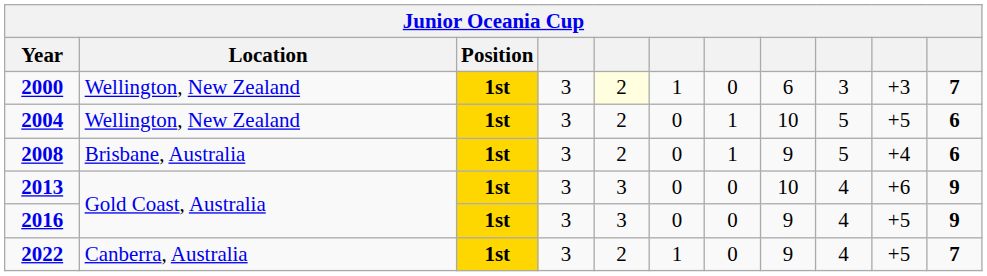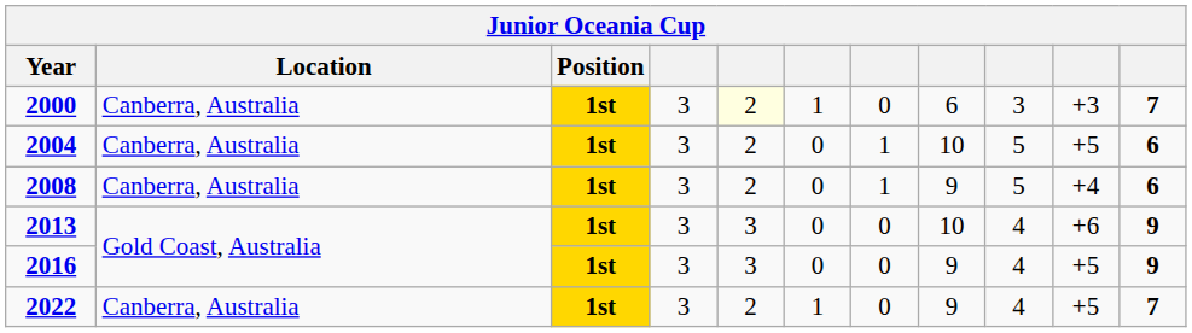 <table class="wikitable" style="text-align: center;">
 <tr>
 <th colspan=11><strong><a href='#'>Junior Oceania Cup</a></strong></th>
 </tr>
 <tr>
 <th style="width: 50px;">Year</th>
 <th style="width: 280px;">Location</th>
 <th style="width: 50px;">Position</th>
 <th style="width: 35px;"></th>
 <th style="width: 35px;"></th>
 <th style="width: 35px;"></th>
 <th style="width: 35px;"></th>
 <th style="width: 35px;"></th>
 <th style="width: 35px;"></th>
 <th style="width: 35px;"></th>
 <th style="width: 35px;"></th>
 </tr>
 <tr>
 <td><strong><a href='#'>2000</a></strong></td>
-<td style="text-align: left;"> <a href='#'>Wellington</a>, <a href='#'>New Zealand</a></td>
+<td style="text-align: left;"> <a href='#'>Canberra</a>, <a href='#'>Australia</a></td>
 <td style="background-color: gold"><strong>1st</strong></td>
 <td>3</td>
 <td style="background: lightyellow;">2</td>
 <td>1</td>
 <td>0</td>
 <td>6</td>
 <td>3</td>
 <td>+3</td>
 <td><strong>7</strong></td>
 </tr>
 <tr>
 <td><strong><a href='#'>2004</a></strong></td>
-<td style="text-align: left;"> <a href='#'>Wellington</a>, <a href='#'>New Zealand</a></td>
+<td style="text-align: left;"> <a href='#'>Canberra</a>, <a href='#'>Australia</a></td>
 <td style="background-color: gold"><strong>1st</strong></td>
 <td>3</td>
 <td>2</td>
 <td>0</td>
 <td>1</td>
 <td>10</td>
 <td>5</td>
 <td>+5</td>
 <td><strong>6</strong></td>
 </tr>
 <tr>
 <td><strong><a href='#'>2008</a></strong></td>
-<td style="text-align: left;"> <a href='#'>Brisbane</a>, <a href='#'>Australia</a></td>
+<td style="text-align: left;"> <a href='#'>Canberra</a>, <a href='#'>Australia</a></td>
 <td style="background-color: gold"><strong>1st</strong></td>
 <td>3</td>
 <td>2</td>
 <td>0</td>
 <td>1</td>
 <td>9</td>
 <td>5</td>
 <td>+4</td>
 <td><strong>6</strong></td>
 </tr>
 <tr>
 <td><strong><a href='#'>2013</a></strong></td>
 <td rowspan=2; style="text-align: left;"> <a href='#'>Gold Coast</a>, <a href='#'>Australia</a></td>
 <td style="background-color: gold"><strong>1st</strong></td>
 <td>3</td>
 <td>3</td>
 <td>0</td>
 <td>0</td>
 <td>10</td>
 <td>4</td>
 <td>+6</td>
 <td><strong>9</strong></td>
 </tr>
 <tr>
 <td><strong><a href='#'>2016</a></strong></td>
 <td style="background-color: gold"><strong>1st</strong></td>
 <td>3</td>
 <td>3</td>
 <td>0</td>
 <td>0</td>
 <td>9</td>
 <td>4</td>
 <td>+5</td>
 <td><strong>9</strong></td>
 </tr>
 <tr>
 <td><strong><a href='#'>2022</a></strong></td>
 <td style="text-align: left;"> <a href='#'>Canberra</a>, <a href='#'>Australia</a></td>
 <td style="background-color: gold"><strong>1st</strong></td>
 <td>3</td>
 <td>2</td>
 <td>1</td>
 <td>0</td>
 <td>9</td>
 <td>4</td>
 <td>+5</td>
 <td><strong>7</strong></td>
 </tr>
 </table>
